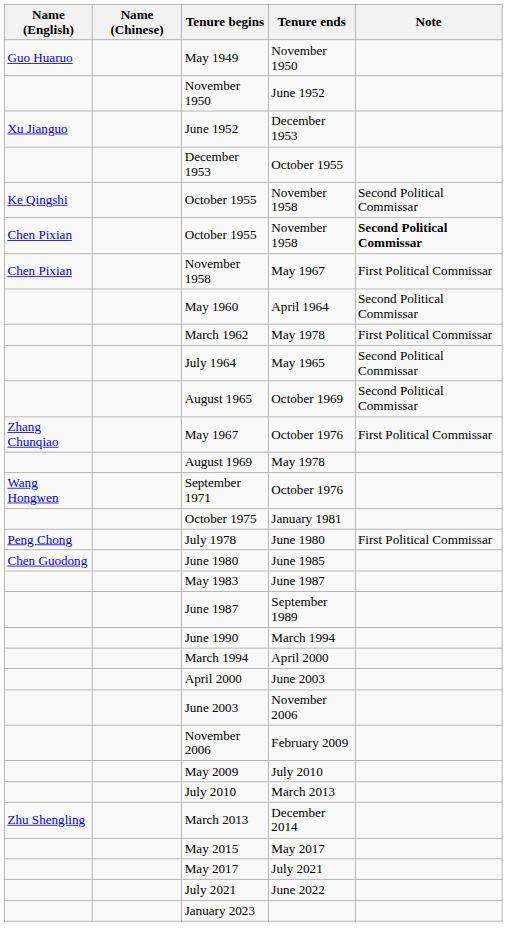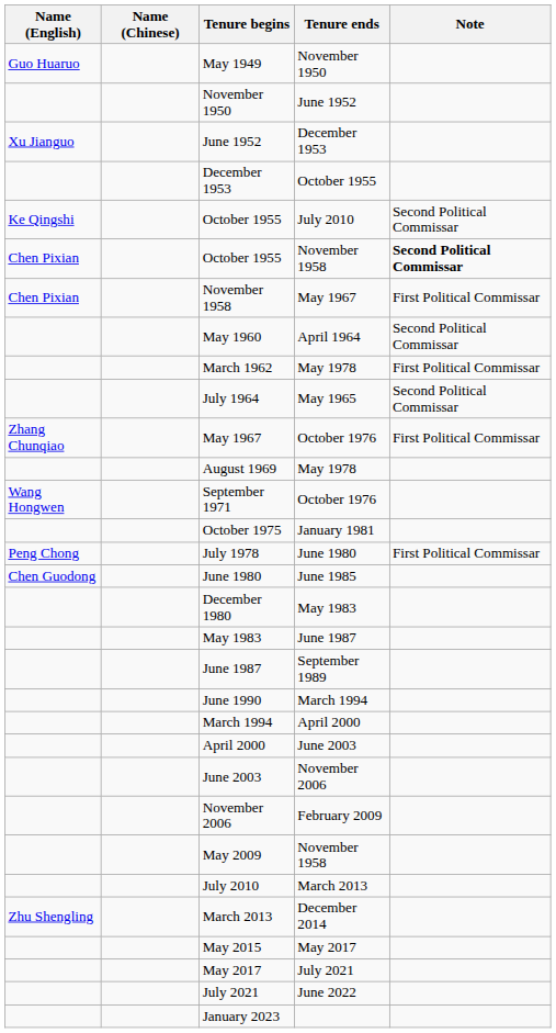 <table class="wikitable">
 <tr>
 <th>Name (English)</th>
 <th>Name (Chinese)</th>
 <th>Tenure begins</th>
 <th>Tenure ends</th>
 <th>Note</th>
 </tr>
 <tr>
 <td><a href='#'>Guo Huaruo</a></td>
 <td></td>
 <td>May 1949</td>
 <td>November 1950</td>
 <td></td>
 </tr>
 <tr>
 <td></td>
 <td></td>
 <td>November 1950</td>
 <td>June 1952</td>
 <td></td>
 </tr>
 <tr>
 <td><a href='#'>Xu Jianguo</a></td>
 <td></td>
 <td>June 1952</td>
 <td>December 1953</td>
 <td></td>
 </tr>
 <tr>
 <td></td>
 <td></td>
 <td>December 1953</td>
 <td>October 1955</td>
 <td></td>
 </tr>
 <tr>
 <td><a href='#'>Ke Qingshi</a></td>
 <td></td>
 <td>October 1955</td>
-<td>November 1958</td>
+<td>July 2010</td>
 <td>Second Political Commissar</td>
 </tr>
 <tr>
 <td><a href='#'>Chen Pixian</a></td>
 <td></td>
 <td>October 1955</td>
 <td>November 1958</td>
 <td><strong>Second Political Commissar</strong></td>
 </tr>
 <tr>
 <td><a href='#'>Chen Pixian</a></td>
 <td></td>
 <td>November 1958</td>
 <td>May 1967</td>
 <td>First Political Commissar</td>
 </tr>
 <tr>
 <td></td>
 <td></td>
 <td>May 1960</td>
 <td>April 1964</td>
 <td>Second Political Commissar</td>
 </tr>
 <tr>
 <td></td>
 <td></td>
 <td>March 1962</td>
 <td>May 1978</td>
 <td>First Political Commissar</td>
 </tr>
 <tr>
 <td></td>
 <td></td>
 <td>July 1964</td>
 <td>May 1965</td>
-<td>Second Political Commissar</td>
-</tr>
-<tr>
-<td></td>
-<td></td>
-<td>August 1965</td>
-<td>October 1969</td>
 <td>Second Political Commissar</td>
 </tr>
 <tr>
 <td><a href='#'>Zhang Chunqiao</a></td>
 <td></td>
 <td>May 1967</td>
 <td>October 1976</td>
 <td>First Political Commissar</td>
 </tr>
 <tr>
 <td></td>
 <td></td>
 <td>August 1969</td>
 <td>May 1978</td>
 <td></td>
 </tr>
 <tr>
 <td><a href='#'>Wang Hongwen</a></td>
 <td></td>
 <td>September 1971</td>
 <td>October 1976</td>
 <td></td>
 </tr>
 <tr>
 <td></td>
 <td></td>
 <td>October 1975</td>
 <td>January 1981</td>
 <td></td>
 </tr>
 <tr>
 <td><a href='#'>Peng Chong</a></td>
 <td></td>
 <td>July 1978</td>
 <td>June 1980</td>
 <td>First Political Commissar</td>
 </tr>
 <tr>
 <td><a href='#'>Chen Guodong</a></td>
 <td></td>
 <td>June 1980</td>
 <td>June 1985</td>
+<td></td>
+</tr>
+<tr>
+<td></td>
+<td></td>
+<td>December 1980</td>
+<td>May 1983</td>
 <td></td>
 </tr>
 <tr>
 <td></td>
 <td></td>
 <td>May 1983</td>
 <td>June 1987</td>
 <td></td>
 </tr>
 <tr>
 <td></td>
 <td></td>
 <td>June 1987</td>
 <td>September 1989</td>
 <td></td>
 </tr>
 <tr>
 <td></td>
 <td></td>
 <td>June 1990</td>
 <td>March 1994</td>
 <td></td>
 </tr>
 <tr>
 <td></td>
 <td></td>
 <td>March 1994</td>
 <td>April 2000</td>
 <td></td>
 </tr>
 <tr>
 <td></td>
 <td></td>
 <td>April 2000</td>
 <td>June 2003</td>
 <td></td>
 </tr>
 <tr>
 <td></td>
 <td></td>
 <td>June 2003</td>
 <td>November 2006</td>
 <td></td>
 </tr>
 <tr>
 <td></td>
 <td></td>
 <td>November 2006</td>
 <td>February 2009</td>
 <td></td>
 </tr>
 <tr>
 <td></td>
 <td></td>
 <td>May 2009</td>
-<td>July 2010</td>
+<td>November 1958</td>
 <td></td>
 </tr>
 <tr>
 <td></td>
 <td></td>
 <td>July 2010</td>
 <td>March 2013</td>
 <td></td>
 </tr>
 <tr>
 <td><a href='#'>Zhu Shengling</a></td>
 <td></td>
 <td>March 2013</td>
 <td>December 2014</td>
 <td></td>
 </tr>
 <tr>
 <td></td>
 <td></td>
 <td>May 2015</td>
 <td>May 2017</td>
 <td></td>
 </tr>
 <tr>
 <td></td>
 <td></td>
 <td>May 2017</td>
 <td>July 2021</td>
 <td></td>
 </tr>
 <tr>
 <td></td>
 <td></td>
 <td>July 2021</td>
 <td>June 2022</td>
 <td></td>
 </tr>
 <tr>
 <td></td>
 <td></td>
 <td>January 2023</td>
 <td></td>
 <td></td>
 </tr>
 </table>
